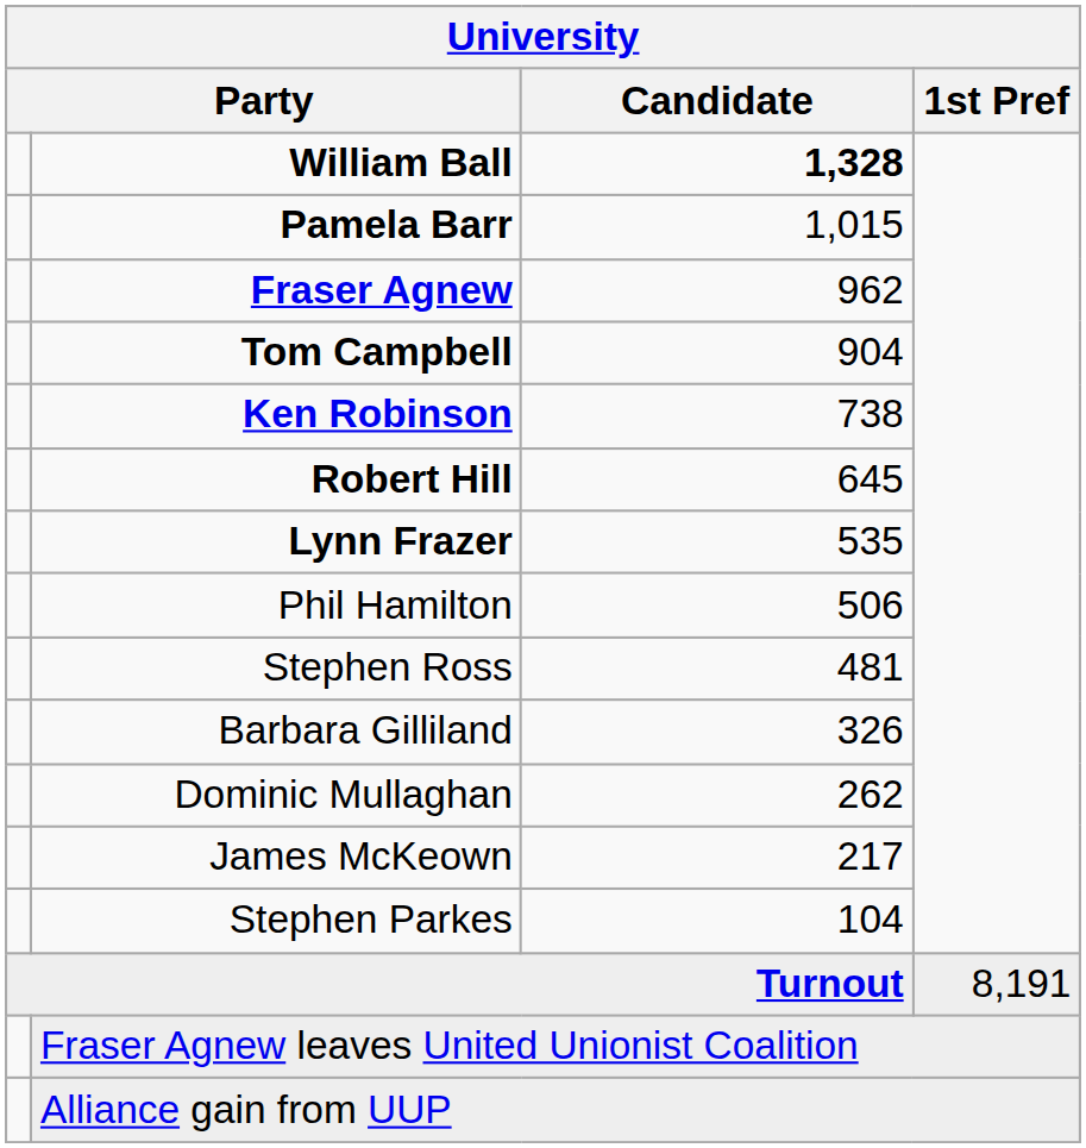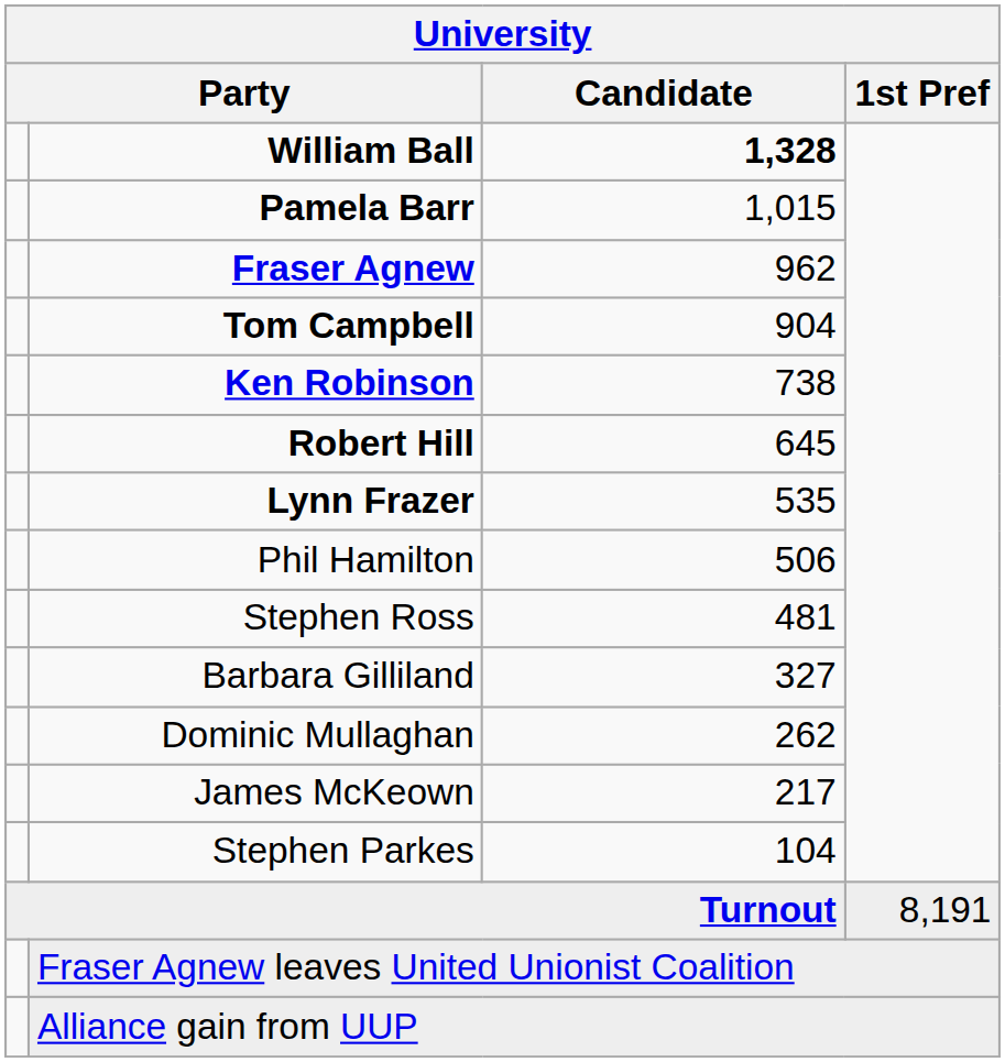 <table class="wikitable">
 <tr>
 <th colspan="4" align="center"><a href='#'>University</a></th>
 </tr>
 <tr>
 <th colspan="2" align="center" width=200>Party</th>
 <th width=150>Candidate</th>
 <th width=60>1st Pref</th>
 </tr>
 <tr>
 <td></td>
 <td align="right"><strong>William Ball</strong></td>
 <td align="right"><strong>1,328</strong></td>
 </tr>
 <tr>
 <td></td>
 <td align="right"><strong>Pamela Barr</strong></td>
 <td align="right">1,015</td>
 </tr>
 <tr>
 <td></td>
 <td align="right"><strong><a href='#'>Fraser Agnew</a></strong></td>
 <td align="right">962</td>
 </tr>
 <tr>
 <td></td>
 <td align="right"><strong>Tom Campbell</strong></td>
 <td align="right">904</td>
 </tr>
 <tr>
 <td></td>
 <td align="right"><strong><a href='#'>Ken Robinson</a></strong></td>
 <td align="right">738</td>
 </tr>
 <tr>
 <td></td>
 <td align="right"><strong>Robert Hill</strong></td>
 <td align="right">645</td>
 </tr>
 <tr>
 <td></td>
 <td align="right"><strong>Lynn Frazer</strong></td>
 <td align="right">535</td>
 </tr>
 <tr>
 <td></td>
 <td align="right">Phil Hamilton</td>
 <td align="right">506</td>
 </tr>
 <tr>
 <td></td>
 <td align="right">Stephen Ross</td>
 <td align="right">481</td>
 </tr>
 <tr>
 <td></td>
 <td align="right">Barbara Gilliland</td>
-<td align="right">326</td>
+<td align="right">327</td>
 </tr>
 <tr>
 <td></td>
 <td align="right">Dominic Mullaghan</td>
 <td align="right">262</td>
 </tr>
 <tr>
 <td></td>
 <td align="right">James McKeown</td>
 <td align="right">217</td>
 </tr>
 <tr>
 <td></td>
 <td align="right">Stephen Parkes</td>
 <td align="right">104</td>
 </tr>
 <tr bgcolor="EEEEEE">
 <td colspan=3 align="right"><strong><a href='#'>Turnout</a></strong></td>
 <td align="right">8,191</td>
 </tr>
 <tr>
 <td bgcolor=></td>
 <td colspan=3 bgcolor="EEEEEE"><a href='#'>Fraser Agnew</a> leaves <a href='#'>United Unionist Coalition</a></td>
 </tr>
 <tr>
 <td bgcolor=></td>
 <td colspan=3 bgcolor="EEEEEE"><a href='#'>Alliance</a> gain from <a href='#'>UUP</a></td>
 </tr>
 </table>
